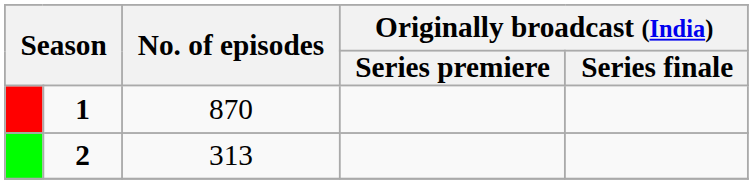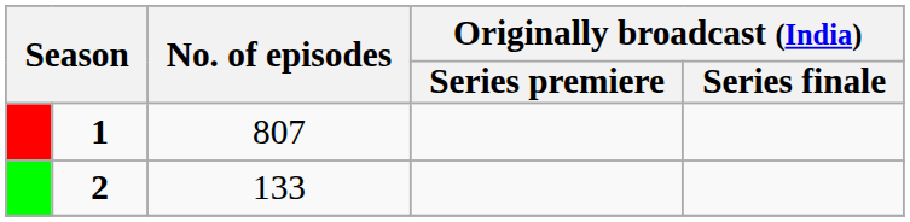 <table class="wikitable" style="text-align:center">
 <tr>
 <th style="padding: 0 8px" colspan="2" rowspan=2>Season</th>
 <th style="padding: 0 8px" rowspan=2>No. of episodes</th>
 <th colspan=2>Originally broadcast <small>(<a href='#'>India</a>)</small></th>
 </tr>
 <tr>
 <th style="padding: 0 8px">Series premiere</th>
 <th style="padding: 0 8px">Series finale</th>
 </tr>
 <tr>
 <td style="background:#FF0000"></td>
 <td align="center"><strong>1</strong></td>
-<td align="center">870</td>
+<td align="center">807</td>
 <td align="center"></td>
 <td align="center"></td>
 </tr>
 <tr>
 <td style="background:#00FF00"></td>
 <td align="center"><strong>2</strong></td>
-<td align="center">313</td>
+<td align="center">133</td>
 <td align="center"></td>
 <td align="center"></td>
 </tr>
 <tr>
 </tr>
 </table>
